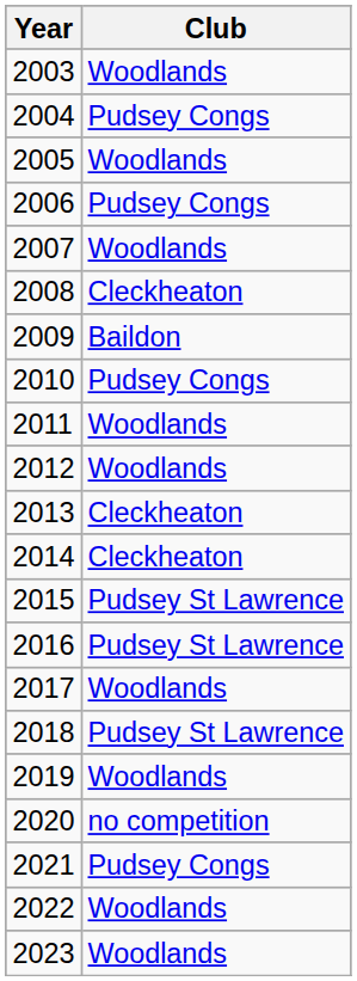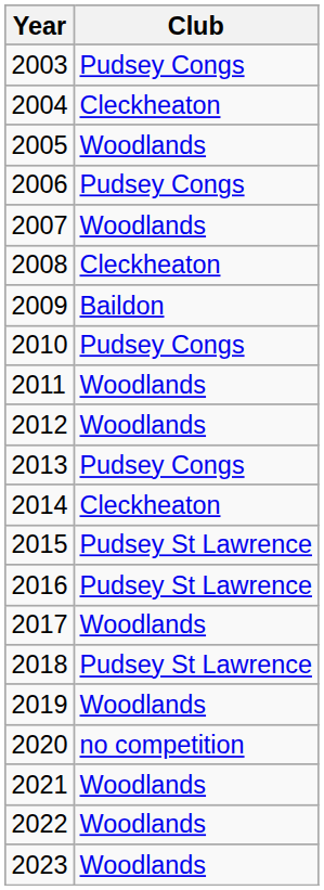 <table class="wikitable" style="font-size:85%">
 <tr>
 <th>Year</th>
 <th>Club</th>
 </tr>
 <tr>
 <td>2003</td>
-<td><a href='#'>Woodlands</a></td>
+<td><a href='#'>Pudsey Congs</a></td>
 </tr>
 <tr>
 <td>2004</td>
-<td><a href='#'>Pudsey Congs</a></td>
+<td><a href='#'>Cleckheaton</a></td>
 </tr>
 <tr>
 <td>2005</td>
 <td><a href='#'>Woodlands</a></td>
 </tr>
 <tr>
 <td>2006</td>
 <td><a href='#'>Pudsey Congs</a></td>
 </tr>
 <tr>
 <td>2007</td>
 <td><a href='#'>Woodlands</a></td>
 </tr>
 <tr>
 <td>2008</td>
 <td><a href='#'>Cleckheaton</a></td>
 </tr>
 <tr>
 <td>2009</td>
 <td><a href='#'>Baildon</a></td>
 </tr>
 <tr>
 <td>2010</td>
 <td><a href='#'>Pudsey Congs</a></td>
 </tr>
 <tr>
 <td>2011</td>
 <td><a href='#'>Woodlands</a></td>
 </tr>
 <tr>
 <td>2012</td>
 <td><a href='#'>Woodlands</a></td>
 </tr>
 <tr>
 <td>2013</td>
-<td><a href='#'>Cleckheaton</a></td>
+<td><a href='#'>Pudsey Congs</a></td>
 </tr>
 <tr>
 <td>2014</td>
 <td><a href='#'>Cleckheaton</a></td>
 </tr>
 <tr>
 <td>2015</td>
 <td><a href='#'>Pudsey St Lawrence</a></td>
 </tr>
 <tr>
 <td>2016</td>
 <td><a href='#'>Pudsey St Lawrence</a></td>
 </tr>
 <tr>
 <td>2017</td>
 <td><a href='#'>Woodlands</a></td>
 </tr>
 <tr>
 <td>2018</td>
 <td><a href='#'>Pudsey St Lawrence</a></td>
 </tr>
 <tr>
 <td>2019</td>
 <td><a href='#'>Woodlands</a></td>
 </tr>
 <tr>
 <td>2020</td>
 <td><a href='#'>no competition</a></td>
 </tr>
 <tr>
 <td>2021</td>
-<td><a href='#'>Pudsey Congs</a></td>
+<td><a href='#'>Woodlands</a></td>
 </tr>
 <tr>
 <td>2022</td>
 <td><a href='#'>Woodlands</a></td>
 </tr>
 <tr>
 <td>2023</td>
 <td><a href='#'>Woodlands</a></td>
 </tr>
 <tr>
 </tr>
 </table>
